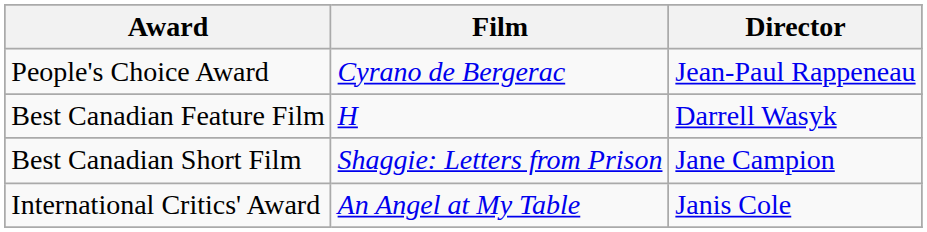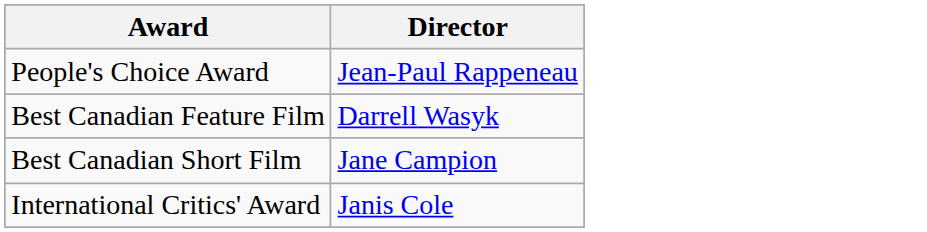 <table class="wikitable">
 <tr>
 <th>Award</th>
-<th>Film</th>
 <th>Director</th>
 </tr>
 <tr>
 <td>People's Choice Award</td>
-<td><em><a href='#'>Cyrano de Bergerac</a></em></td>
 <td><a href='#'>Jean-Paul Rappeneau</a></td>
 </tr>
 <tr>
 <td>Best Canadian Feature Film</td>
-<td><em><a href='#'>H</a></em></td>
 <td><a href='#'>Darrell Wasyk</a></td>
 </tr>
 <tr>
 <td>Best Canadian Short Film</td>
-<td><em><a href='#'>Shaggie: Letters from Prison</a></em></td>
 <td><a href='#'>Jane Campion</a></td>
 </tr>
 <tr>
 <td>International Critics' Award</td>
-<td><em><a href='#'>An Angel at My Table</a></em></td>
 <td><a href='#'>Janis Cole</a></td>
 </tr>
 </table>
